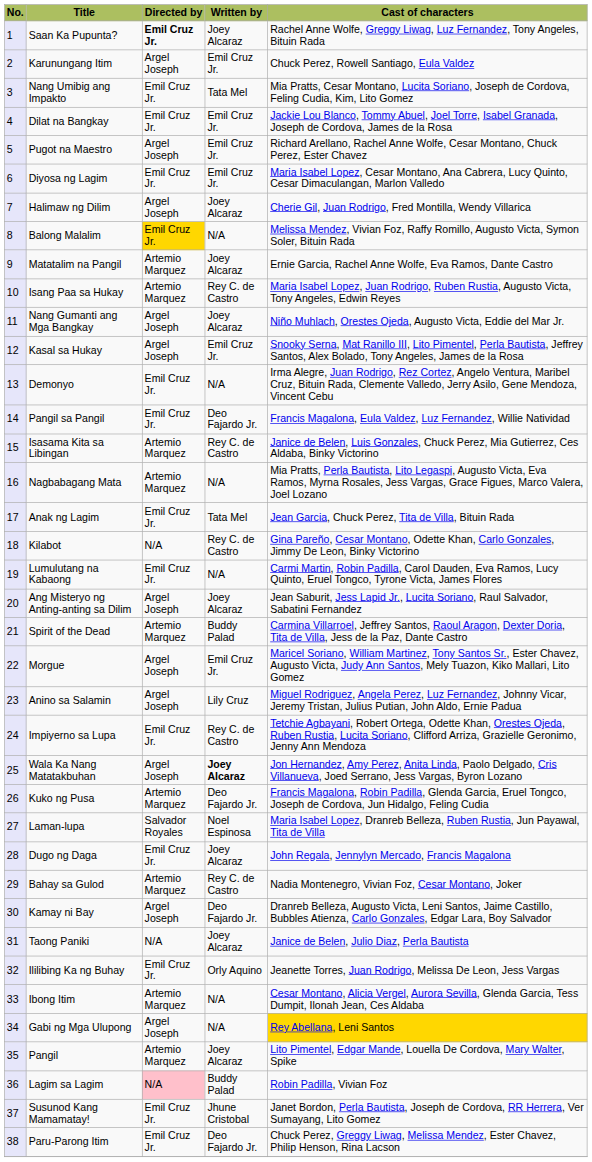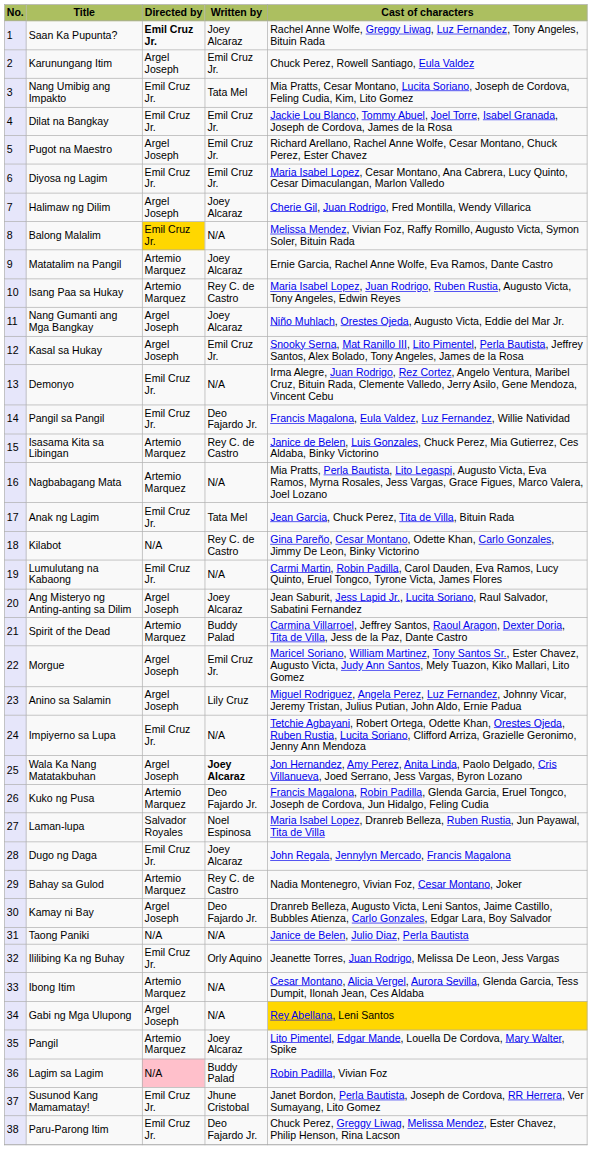 <table class="wikitable plainrowheaders" style="width:100%;">
 <tr>
 <th style="background:#ACBF60;">No.</th>
 <th style="background:#ACBF60;">Title</th>
 <th style="background:#ACBF60;">Directed by</th>
 <th style="background:#ACBF60;">Written by</th>
 <th style="background:#ACBF60;">Cast of characters</th>
 </tr>
 <tr>
 <td style="background:#E6E6FA;">1</td>
 <td>Saan Ka Pupunta?</td>
 <td><strong>Emil Cruz Jr.</strong></td>
 <td>Joey Alcaraz</td>
 <td>Rachel Anne Wolfe, <a href='#'>Greggy Liwag</a>, <a href='#'>Luz Fernandez</a>, Tony Angeles, Bituin Rada</td>
 </tr>
 <tr>
 <td style="background:#E6E6FA;">2</td>
 <td>Karunungang Itim</td>
 <td>Argel Joseph</td>
 <td>Emil Cruz Jr.</td>
 <td>Chuck Perez, Rowell Santiago, <a href='#'>Eula Valdez</a></td>
 </tr>
 <tr>
 <td style="background:#E6E6FA;">3</td>
 <td>Nang Umibig ang Impakto</td>
 <td>Emil Cruz Jr.</td>
 <td>Tata Mel</td>
 <td>Mia Pratts, Cesar Montano, <a href='#'>Lucita Soriano</a>, Joseph de Cordova, Feling Cudia, Kim, Lito Gomez</td>
 </tr>
 <tr>
 <td style="background:#E6E6FA;">4</td>
 <td>Dilat na Bangkay</td>
 <td>Emil Cruz Jr.</td>
 <td>Emil Cruz Jr.</td>
 <td><a href='#'>Jackie Lou Blanco</a>, <a href='#'>Tommy Abuel</a>, <a href='#'>Joel Torre</a>, <a href='#'>Isabel Granada</a>, Joseph de Cordova, James de la Rosa</td>
 </tr>
 <tr>
 <td style="background:#E6E6FA;">5</td>
 <td>Pugot na Maestro</td>
 <td>Argel Joseph</td>
 <td>Emil Cruz Jr.</td>
 <td>Richard Arellano, Rachel Anne Wolfe, Cesar Montano, Chuck Perez, Ester Chavez</td>
 </tr>
 <tr>
 <td style="background:#E6E6FA;">6</td>
 <td>Diyosa ng Lagim</td>
 <td>Emil Cruz Jr.</td>
 <td>Emil Cruz Jr.</td>
 <td><a href='#'>Maria Isabel Lopez</a>, Cesar Montano, Ana Cabrera, Lucy Quinto, Cesar Dimaculangan, Marlon Valledo</td>
 </tr>
 <tr>
 <td style="background:#E6E6FA;">7</td>
 <td>Halimaw ng Dilim</td>
 <td>Argel Joseph</td>
 <td>Joey Alcaraz</td>
 <td><a href='#'>Cherie Gil</a>, <a href='#'>Juan Rodrigo</a>, Fred Montilla, Wendy Villarica</td>
 </tr>
 <tr>
 <td style="background:#E6E6FA;">8</td>
 <td>Balong Malalim</td>
 <td style="background: gold;">Emil Cruz Jr.</td>
 <td>N/A</td>
 <td><a href='#'>Melissa Mendez</a>, Vivian Foz, Raffy Romillo, Augusto Victa, Symon Soler, Bituin Rada</td>
 </tr>
 <tr>
 <td style="background:#E6E6FA;">9</td>
 <td>Matatalim na Pangil</td>
 <td>Artemio Marquez</td>
 <td>Joey Alcaraz</td>
 <td>Ernie Garcia, Rachel Anne Wolfe, Eva Ramos, Dante Castro</td>
 </tr>
 <tr>
 <td style="background:#E6E6FA;">10</td>
 <td>Isang Paa sa Hukay</td>
 <td>Artemio Marquez</td>
 <td>Rey C. de Castro</td>
 <td><a href='#'>Maria Isabel Lopez</a>, <a href='#'>Juan Rodrigo</a>, <a href='#'>Ruben Rustia</a>, Augusto Victa, Tony Angeles, Edwin Reyes</td>
 </tr>
 <tr>
 <td style="background:#E6E6FA;">11</td>
 <td>Nang Gumanti ang Mga Bangkay</td>
 <td>Argel Joseph</td>
 <td>Joey Alcaraz</td>
 <td><a href='#'>Niño Muhlach</a>, <a href='#'>Orestes Ojeda</a>, Augusto Victa, Eddie del Mar Jr.</td>
 </tr>
 <tr>
 <td style="background:#E6E6FA;">12</td>
 <td>Kasal sa Hukay</td>
 <td>Argel Joseph</td>
 <td>Emil Cruz Jr.</td>
 <td><a href='#'>Snooky Serna</a>, <a href='#'>Mat Ranillo III</a>, <a href='#'>Lito Pimentel</a>, <a href='#'>Perla Bautista</a>, Jeffrey Santos, Alex Bolado, Tony Angeles, James de la Rosa</td>
 </tr>
 <tr>
 <td style="background:#E6E6FA;">13</td>
 <td>Demonyo</td>
 <td>Emil Cruz Jr.</td>
 <td>N/A</td>
 <td>Irma Alegre, <a href='#'>Juan Rodrigo</a>, <a href='#'>Rez Cortez</a>, Angelo Ventura, Maribel Cruz, Bituin Rada, Clemente Valledo, Jerry Asilo, Gene Mendoza, Vincent Cebu</td>
 </tr>
 <tr>
 <td style="background:#E6E6FA;">14</td>
 <td>Pangil sa Pangil</td>
 <td>Emil Cruz Jr.</td>
 <td>Deo Fajardo Jr.</td>
 <td><a href='#'>Francis Magalona</a>, <a href='#'>Eula Valdez</a>, <a href='#'>Luz Fernandez</a>, Willie Natividad</td>
 </tr>
 <tr>
 <td style="background:#E6E6FA;">15</td>
 <td>Isasama Kita sa Libingan</td>
 <td>Artemio Marquez</td>
 <td>Rey C. de Castro</td>
 <td><a href='#'>Janice de Belen</a>, <a href='#'>Luis Gonzales</a>, Chuck Perez, Mia Gutierrez, Ces Aldaba, Binky Victorino</td>
 </tr>
 <tr>
 <td style="background:#E6E6FA;">16</td>
 <td>Nagbabagang Mata</td>
 <td>Artemio Marquez</td>
 <td>N/A</td>
 <td>Mia Pratts, <a href='#'>Perla Bautista</a>, <a href='#'>Lito Legaspi</a>, Augusto Victa, Eva Ramos, Myrna Rosales, Jess Vargas, Grace Figues, Marco Valera, Joel Lozano</td>
 </tr>
 <tr>
 <td style="background:#E6E6FA;">17</td>
 <td>Anak ng Lagim</td>
 <td>Emil Cruz Jr.</td>
 <td>Tata Mel</td>
 <td><a href='#'>Jean Garcia</a>, Chuck Perez, <a href='#'>Tita de Villa</a>, Bituin Rada</td>
 </tr>
 <tr>
 <td style="background:#E6E6FA;">18</td>
 <td>Kilabot</td>
 <td>N/A</td>
 <td>Rey C. de Castro</td>
 <td><a href='#'>Gina Pareño</a>, <a href='#'>Cesar Montano</a>, Odette Khan, <a href='#'>Carlo Gonzales</a>, Jimmy De Leon, Binky Victorino</td>
 </tr>
 <tr>
 <td style="background:#E6E6FA;">19</td>
 <td>Lumulutang na Kabaong</td>
 <td>Emil Cruz Jr.</td>
 <td>N/A</td>
 <td><a href='#'>Carmi Martin</a>, <a href='#'>Robin Padilla</a>, Carol Dauden, Eva Ramos, Lucy Quinto, Eruel Tongco, Tyrone Victa, James Flores</td>
 </tr>
 <tr>
 <td style="background:#E6E6FA;">20</td>
 <td>Ang Misteryo ng Anting-anting sa Dilim</td>
 <td>Argel Joseph</td>
 <td>Joey Alcaraz</td>
 <td>Jean Saburit, <a href='#'>Jess Lapid Jr.</a>, <a href='#'>Lucita Soriano</a>, Raul Salvador, Sabatini Fernandez</td>
 </tr>
 <tr>
 <td style="background:#E6E6FA;">21</td>
 <td>Spirit of the Dead</td>
 <td>Artemio Marquez</td>
 <td>Buddy Palad</td>
 <td><a href='#'>Carmina Villarroel</a>, Jeffrey Santos, <a href='#'>Raoul Aragon</a>, <a href='#'>Dexter Doria</a>, <a href='#'>Tita de Villa</a>, Jess de la Paz, Dante Castro</td>
 </tr>
 <tr>
 <td style="background:#E6E6FA;">22</td>
 <td>Morgue</td>
 <td>Argel Joseph</td>
 <td>Emil Cruz Jr.</td>
 <td><a href='#'>Maricel Soriano</a>, <a href='#'>William Martinez</a>, <a href='#'>Tony Santos Sr.</a>, Ester Chavez, Augusto Victa, <a href='#'>Judy Ann Santos</a>, Mely Tuazon, Kiko Mallari, Lito Gomez</td>
 </tr>
 <tr>
 <td style="background:#E6E6FA;">23</td>
 <td>Anino sa Salamin</td>
 <td>Argel Joseph</td>
 <td>Lily Cruz</td>
 <td><a href='#'>Miguel Rodriguez</a>, <a href='#'>Angela Perez</a>, <a href='#'>Luz Fernandez</a>, Johnny Vicar, Jeremy Tristan, Julius Putian, John Aldo, Ernie Padua</td>
 </tr>
 <tr>
 <td style="background:#E6E6FA;">24</td>
 <td>Impiyerno sa Lupa</td>
 <td>Emil Cruz Jr.</td>
-<td>Rey C. de Castro</td>
+<td>N/A</td>
 <td><a href='#'>Tetchie Agbayani</a>, Robert Ortega, Odette Khan, <a href='#'>Orestes Ojeda</a>, <a href='#'>Ruben Rustia</a>, <a href='#'>Lucita Soriano</a>, Clifford Arriza, Grazielle Geronimo, Jenny Ann Mendoza</td>
 </tr>
 <tr>
 <td style="background:#E6E6FA;">25</td>
 <td>Wala Ka Nang Matatakbuhan</td>
 <td>Argel Joseph</td>
 <td><strong>Joey Alcaraz</strong></td>
 <td><a href='#'>Jon Hernandez</a>, <a href='#'>Amy Perez</a>, <a href='#'>Anita Linda</a>, Paolo Delgado, <a href='#'>Cris Villanueva</a>, Joed Serrano, Jess Vargas, Byron Lozano</td>
 </tr>
 <tr>
 <td style="background:#E6E6FA;">26</td>
 <td>Kuko ng Pusa</td>
 <td>Artemio Marquez</td>
 <td>Deo Fajardo Jr.</td>
 <td><a href='#'>Francis Magalona</a>, <a href='#'>Robin Padilla</a>, Glenda Garcia, Eruel Tongco, Joseph de Cordova, Jun Hidalgo, Feling Cudia</td>
 </tr>
 <tr>
 <td style="background:#E6E6FA;">27</td>
 <td>Laman-lupa</td>
 <td>Salvador Royales</td>
 <td>Noel Espinosa</td>
 <td><a href='#'>Maria Isabel Lopez</a>, Dranreb Belleza, <a href='#'>Ruben Rustia</a>, Jun Payawal, <a href='#'>Tita de Villa</a></td>
 </tr>
 <tr>
 <td style="background:#E6E6FA;">28</td>
 <td>Dugo ng Daga</td>
 <td>Emil Cruz Jr.</td>
 <td>Joey Alcaraz</td>
 <td><a href='#'>John Regala</a>, <a href='#'>Jennylyn Mercado</a>, <a href='#'>Francis Magalona</a></td>
 </tr>
 <tr>
 <td style="background:#E6E6FA;">29</td>
 <td>Bahay sa Gulod</td>
 <td>Artemio Marquez</td>
 <td>Rey C. de Castro</td>
 <td>Nadia Montenegro, Vivian Foz, <a href='#'>Cesar Montano</a>, Joker</td>
 </tr>
 <tr>
 <td style="background:#E6E6FA;">30</td>
 <td>Kamay ni Bay</td>
 <td>Argel Joseph</td>
 <td>Deo Fajardo Jr.</td>
 <td>Dranreb Belleza, Augusto Victa, Leni Santos, Jaime Castillo, Bubbles Atienza, <a href='#'>Carlo Gonzales</a>, Edgar Lara, Boy Salvador</td>
 </tr>
 <tr>
 <td style="background:#E6E6FA;">31</td>
 <td>Taong Paniki</td>
 <td>N/A</td>
-<td>Joey Alcaraz</td>
+<td>N/A</td>
 <td><a href='#'>Janice de Belen</a>, <a href='#'>Julio Diaz</a>, <a href='#'>Perla Bautista</a></td>
 </tr>
 <tr>
 <td style="background:#E6E6FA;">32</td>
 <td>Ililibing Ka ng Buhay</td>
 <td>Emil Cruz Jr.</td>
 <td>Orly Aquino</td>
 <td>Jeanette Torres, <a href='#'>Juan Rodrigo</a>, Melissa De Leon, Jess Vargas</td>
 </tr>
 <tr>
 <td style="background:#E6E6FA;">33</td>
 <td>Ibong Itim</td>
 <td>Artemio Marquez</td>
 <td>N/A</td>
 <td><a href='#'>Cesar Montano</a>, <a href='#'>Alicia Vergel</a>, <a href='#'>Aurora Sevilla</a>, Glenda Garcia, Tess Dumpit, Ilonah Jean, Ces Aldaba</td>
 </tr>
 <tr>
 <td style="background:#E6E6FA;">34</td>
 <td>Gabi ng Mga Ulupong</td>
 <td>Argel Joseph</td>
 <td>N/A</td>
 <td style="background: gold;"><a href='#'>Rey Abellana</a>, Leni Santos</td>
 </tr>
 <tr>
 <td style="background:#E6E6FA;">35</td>
 <td>Pangil</td>
 <td>Artemio Marquez</td>
 <td>Joey Alcaraz</td>
 <td><a href='#'>Lito Pimentel</a>, <a href='#'>Edgar Mande</a>, Louella De Cordova, <a href='#'>Mary Walter</a>, Spike</td>
 </tr>
 <tr>
 <td style="background:#E6E6FA;">36</td>
 <td>Lagim sa Lagim</td>
 <td style="background: pink;">N/A</td>
 <td>Buddy Palad</td>
 <td><a href='#'>Robin Padilla</a>, Vivian Foz</td>
 </tr>
 <tr>
 <td style="background:#E6E6FA;">37</td>
 <td>Susunod Kang Mamamatay!</td>
 <td>Emil Cruz Jr.</td>
 <td>Jhune Cristobal</td>
 <td>Janet Bordon, <a href='#'>Perla Bautista</a>, Joseph de Cordova, <a href='#'>RR Herrera</a>, Ver Sumayang, Lito Gomez</td>
 </tr>
 <tr>
 <td style="background:#E6E6FA;">38</td>
 <td>Paru-Parong Itim</td>
 <td>Emil Cruz Jr.</td>
 <td>Deo Fajardo Jr.</td>
 <td>Chuck Perez, <a href='#'>Greggy Liwag</a>, <a href='#'>Melissa Mendez</a>, Ester Chavez, Philip Henson, Rina Lacson</td>
 </tr>
 <tr>
 </tr>
 </table>
